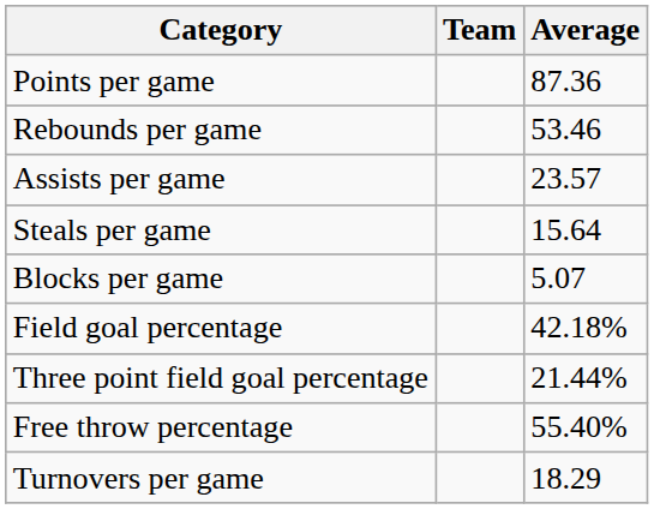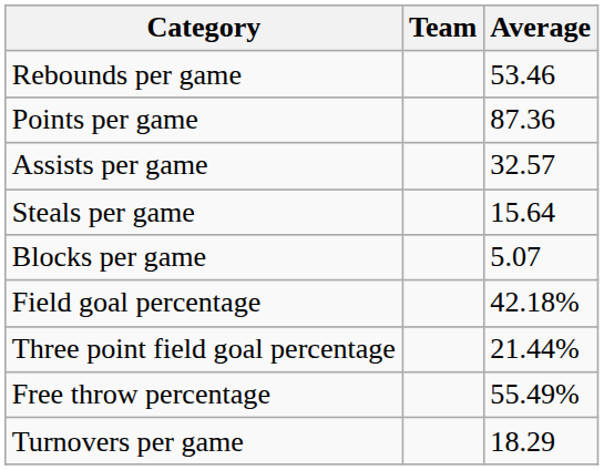 <table class="wikitable">
 <tr>
 <th>Category</th>
 <th>Team</th>
 <th>Average</th>
 </tr>
 <tr>
+<td>Rebounds per game</td>
+<td></td>
+<td>53.46</td>
+</tr>
+<tr>
 <td>Points per game</td>
 <td></td>
 <td>87.36</td>
 </tr>
 <tr>
-<td>Rebounds per game</td>
-<td></td>
-<td>53.46</td>
-</tr>
-<tr>
 <td>Assists per game</td>
 <td></td>
-<td>23.57</td>
+<td>32.57</td>
 </tr>
 <tr>
 <td>Steals per game</td>
 <td></td>
 <td>15.64</td>
 </tr>
 <tr>
 <td>Blocks per game</td>
 <td></td>
 <td>5.07</td>
 </tr>
 <tr>
 <td>Field goal percentage</td>
 <td></td>
 <td>42.18%</td>
 </tr>
 <tr>
 <td>Three point field goal percentage</td>
 <td></td>
 <td>21.44%</td>
 </tr>
 <tr>
 <td>Free throw percentage</td>
 <td></td>
-<td>55.40%</td>
+<td>55.49%</td>
 </tr>
 <tr>
 <td>Turnovers per game</td>
 <td></td>
 <td>18.29</td>
 </tr>
 </table>
